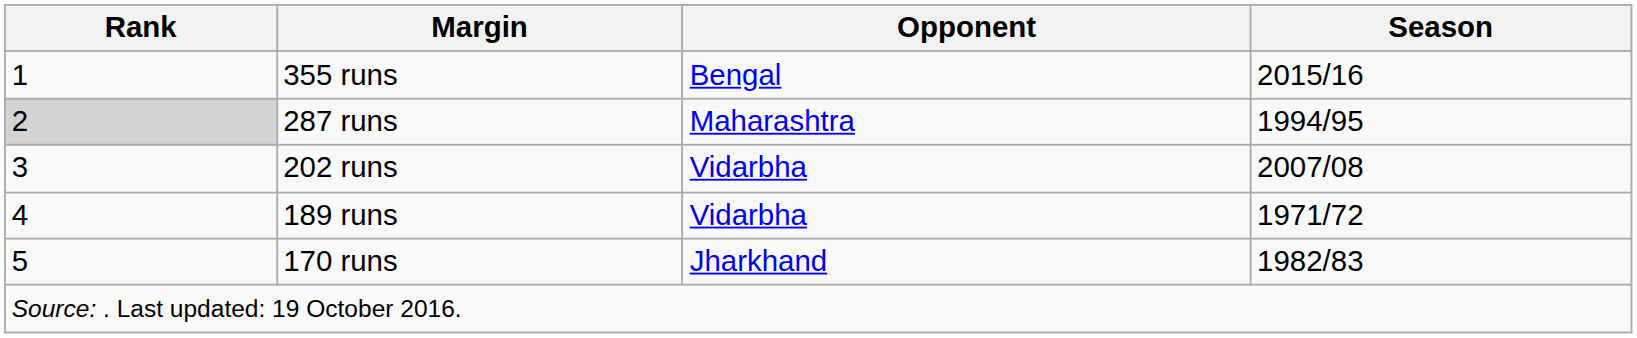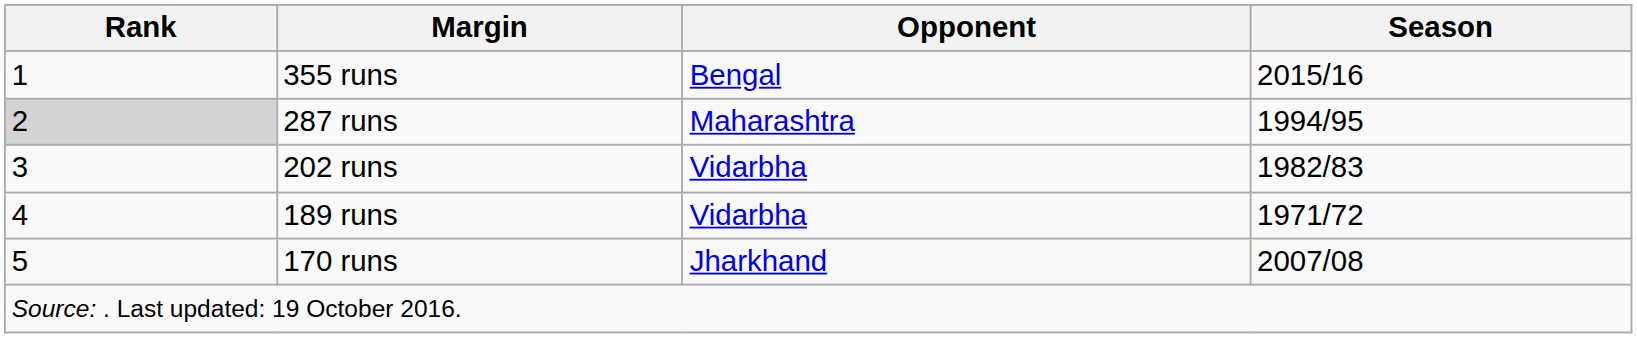 <table class="wikitable" width=70%>
 <tr bgcolor=#87cef>
 <th>Rank</th>
 <th>Margin</th>
 <th>Opponent</th>
 <th>Season</th>
 </tr>
 <tr>
 <td>1</td>
 <td>355 runs</td>
 <td><a href='#'>Bengal</a></td>
 <td>2015/16</td>
 </tr>
 <tr>
 <td style="background: lightgrey;">2</td>
 <td>287 runs</td>
 <td><a href='#'>Maharashtra</a></td>
 <td>1994/95</td>
 </tr>
 <tr>
 <td>3</td>
 <td>202 runs</td>
 <td><a href='#'>Vidarbha</a></td>
-<td>2007/08</td>
+<td>1982/83</td>
 </tr>
 <tr>
 <td>4</td>
 <td>189 runs</td>
 <td><a href='#'>Vidarbha</a></td>
 <td>1971/72</td>
 </tr>
 <tr>
 <td>5</td>
 <td>170 runs</td>
 <td><a href='#'>Jharkhand</a></td>
-<td>1982/83</td>
+<td>2007/08</td>
 </tr>
 <tr>
 <td colspan=4><small><em>Source: </em>. Last updated: 19 October 2016.</small></td>
 </tr>
 </table>
